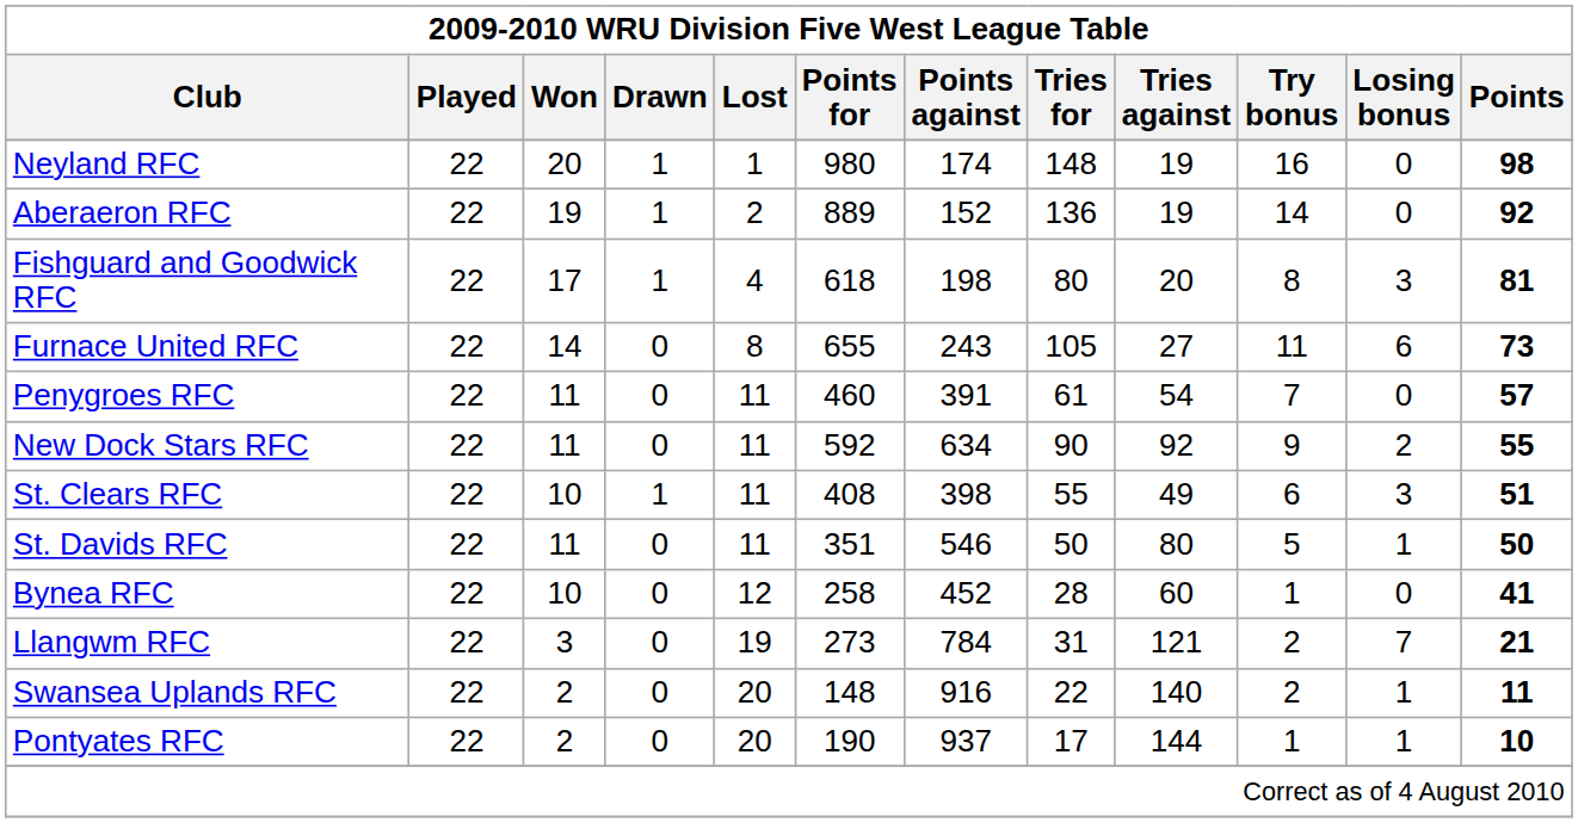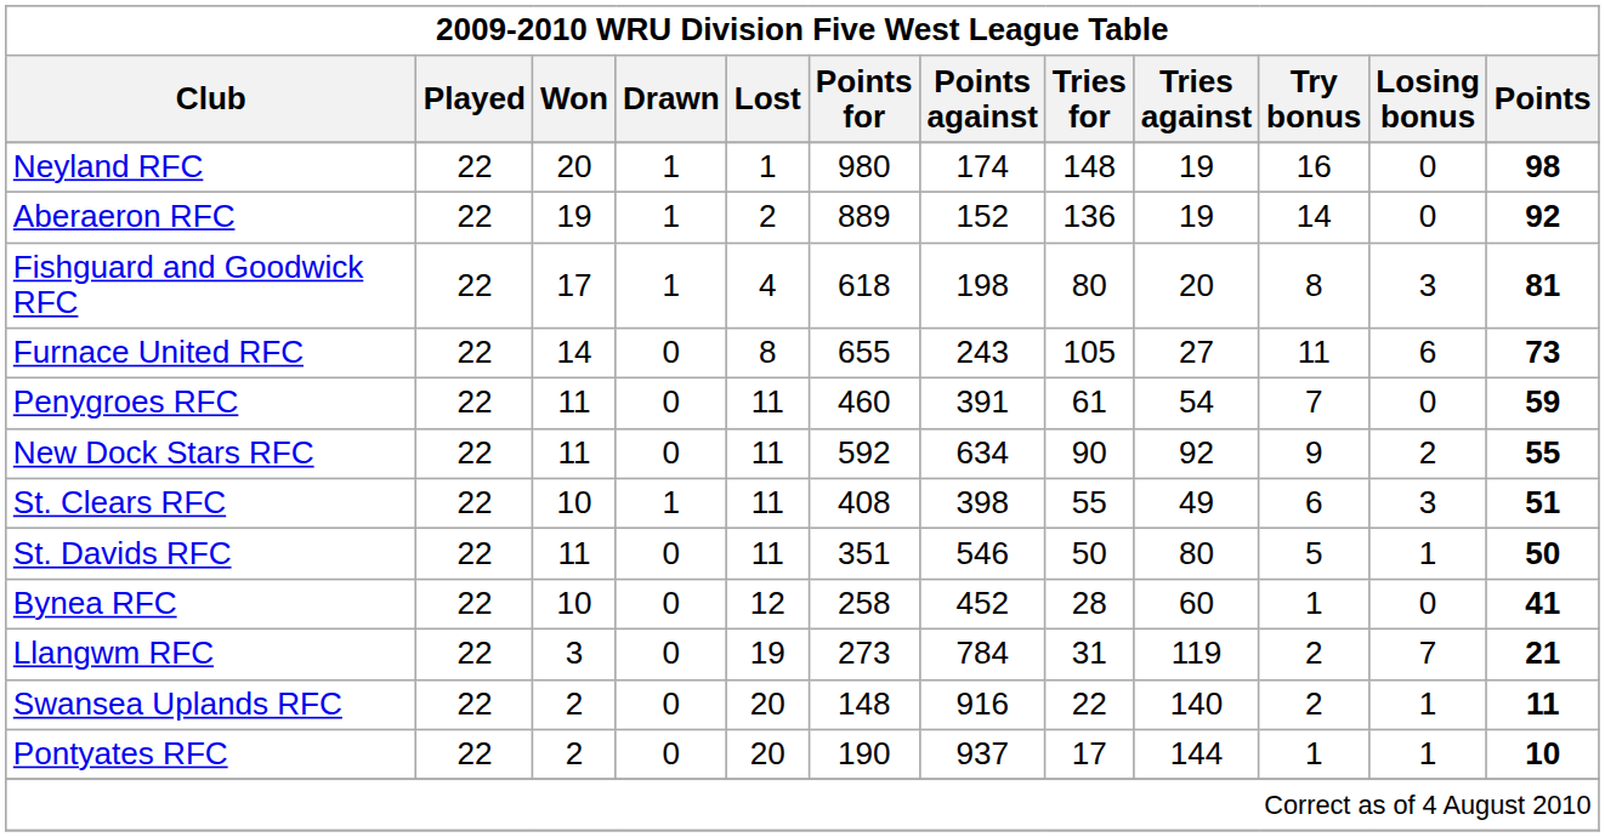 <table class="wikitable" style="float:left; margin-right:15px; text-align: center;">
 <tr>
 <td colspan="12" bgcolor="#FFFFFF" cellpadding="0" cellspacing="0"><strong>2009-2010 WRU Division Five West League Table</strong></td>
 </tr>
 <tr>
 <th bgcolor="#efefef" width="200">Club</th>
 <th bgcolor="#efefef" width="20">Played</th>
 <th bgcolor="#efefef" width="20">Won</th>
 <th bgcolor="#efefef" width="20">Drawn</th>
 <th bgcolor="#efefef" width="20">Lost</th>
 <th bgcolor="#efefef" width="20">Points for</th>
 <th bgcolor="#efefef" width="20">Points against</th>
 <th bgcolor="#efefef" width="20">Tries for</th>
 <th bgcolor="#efefef" width="20">Tries against</th>
 <th bgcolor="#efefef" width="20">Try bonus</th>
 <th bgcolor="#efefef" width="20">Losing bonus</th>
 <th bgcolor="#efefef" width="20">Points</th>
 </tr>
 <tr bgcolor=#ffffff align=center>
 </tr>
 <tr bgcolor=#ffffff align=center>
 <td align=left><a href='#'>Neyland RFC</a></td>
 <td>22</td>
 <td>20</td>
 <td>1</td>
 <td>1</td>
 <td>980</td>
 <td>174</td>
 <td>148</td>
 <td>19</td>
 <td>16</td>
 <td>0</td>
 <td><strong>98</strong></td>
 </tr>
 <tr bgcolor=#ffffff align=center>
 <td align=left><a href='#'>Aberaeron RFC</a></td>
 <td>22</td>
 <td>19</td>
 <td>1</td>
 <td>2</td>
 <td>889</td>
 <td>152</td>
 <td>136</td>
 <td>19</td>
 <td>14</td>
 <td>0</td>
 <td><strong>92</strong></td>
 </tr>
 <tr bgcolor=#ffffff align=center>
 <td align=left><a href='#'>Fishguard and Goodwick RFC</a></td>
 <td>22</td>
 <td>17</td>
 <td>1</td>
 <td>4</td>
 <td>618</td>
 <td>198</td>
 <td>80</td>
 <td>20</td>
 <td>8</td>
 <td>3</td>
 <td><strong>81</strong></td>
 </tr>
 <tr bgcolor=#ffffff align=center>
 <td align=left><a href='#'>Furnace United RFC</a></td>
 <td>22</td>
 <td>14</td>
 <td>0</td>
 <td>8</td>
 <td>655</td>
 <td>243</td>
 <td>105</td>
 <td>27</td>
 <td>11</td>
 <td>6</td>
 <td><strong>73</strong></td>
 </tr>
 <tr bgcolor=#ffffff align=center>
 <td align=left><a href='#'>Penygroes RFC</a></td>
 <td>22</td>
 <td>11</td>
 <td>0</td>
 <td>11</td>
 <td>460</td>
 <td>391</td>
 <td>61</td>
 <td>54</td>
 <td>7</td>
 <td>0</td>
-<td><strong>57</strong></td>
+<td><strong>59</strong></td>
 </tr>
 <tr bgcolor=#ffffff align=center>
 <td align=left><a href='#'>New Dock Stars RFC</a></td>
 <td>22</td>
 <td>11</td>
 <td>0</td>
 <td>11</td>
 <td>592</td>
 <td>634</td>
 <td>90</td>
 <td>92</td>
 <td>9</td>
 <td>2</td>
 <td><strong>55</strong></td>
 </tr>
 <tr bgcolor=#ffffff align=center>
 <td align=left><a href='#'>St. Clears RFC</a></td>
 <td>22</td>
 <td>10</td>
 <td>1</td>
 <td>11</td>
 <td>408</td>
 <td>398</td>
 <td>55</td>
 <td>49</td>
 <td>6</td>
 <td>3</td>
 <td><strong>51</strong></td>
 </tr>
 <tr bgcolor=#ffffff align=center>
 <td align=left><a href='#'>St. Davids RFC</a></td>
 <td>22</td>
 <td>11</td>
 <td>0</td>
 <td>11</td>
 <td>351</td>
 <td>546</td>
 <td>50</td>
 <td>80</td>
 <td>5</td>
 <td>1</td>
 <td><strong>50</strong></td>
 </tr>
 <tr bgcolor=#ffffff align=center>
 <td align=left><a href='#'>Bynea RFC</a></td>
 <td>22</td>
 <td>10</td>
 <td>0</td>
 <td>12</td>
 <td>258</td>
 <td>452</td>
 <td>28</td>
 <td>60</td>
 <td>1</td>
 <td>0</td>
 <td><strong>41</strong></td>
 </tr>
 <tr bgcolor=#ffffff align=center>
 <td align=left><a href='#'>Llangwm RFC</a></td>
 <td>22</td>
 <td>3</td>
 <td>0</td>
 <td>19</td>
 <td>273</td>
 <td>784</td>
 <td>31</td>
-<td>121</td>
+<td>119</td>
 <td>2</td>
 <td>7</td>
 <td><strong>21</strong></td>
 </tr>
 <tr bgcolor=#ffffff align=center>
 <td align=left><a href='#'>Swansea Uplands RFC</a></td>
 <td>22</td>
 <td>2</td>
 <td>0</td>
 <td>20</td>
 <td>148</td>
 <td>916</td>
 <td>22</td>
 <td>140</td>
 <td>2</td>
 <td>1</td>
 <td><strong>11</strong></td>
 </tr>
 <tr bgcolor=#ffffff align=center>
 <td align=left><a href='#'>Pontyates RFC</a></td>
 <td>22</td>
 <td>2</td>
 <td>0</td>
 <td>20</td>
 <td>190</td>
 <td>937</td>
 <td>17</td>
 <td>144</td>
 <td>1</td>
 <td>1</td>
 <td><strong>10</strong></td>
 </tr>
 <tr bgcolor=#ffffff align=center>
 </tr>
 <tr>
 <td colspan="12" align="right" bgcolor="#FFFFFF" cellpadding="0" cellspacing="0"><small>Correct as of 4 August 2010</small></td>
 </tr>
 <tr>
 </tr>
 </table>
